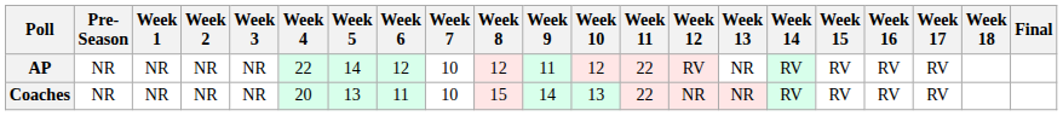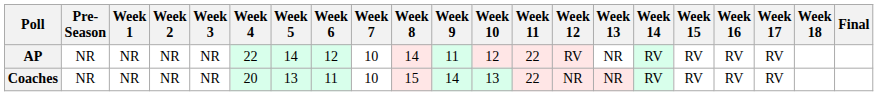 <table class="wikitable" style="white-space:nowrap;font-size:90%">
 <tr>
 <th>Poll</th>
 <th>Pre-<br>Season</th>
 <th>Week<br>1</th>
 <th>Week<br>2</th>
 <th>Week<br>3</th>
 <th>Week<br>4</th>
 <th>Week<br>5</th>
 <th>Week<br>6</th>
 <th>Week<br>7</th>
 <th>Week<br>8</th>
 <th>Week<br>9</th>
 <th>Week<br>10</th>
 <th>Week<br>11</th>
 <th>Week<br>12</th>
 <th>Week<br>13</th>
 <th>Week<br>14</th>
 <th>Week<br>15</th>
 <th>Week<br>16</th>
 <th>Week<br>17</th>
 <th>Week<br>18</th>
 <th>Final</th>
 </tr>
 <tr style="text-align:center;">
 <th>AP</th>
 <td style="background:#FFF;">NR</td>
 <td style="background:#FFF;">NR</td>
 <td style="background:#FFF;">NR</td>
 <td style="background:#FFF;">NR</td>
 <td style="background:#D8FFEB;">22</td>
 <td style="background:#D8FFEB;">14</td>
 <td style="background:#D8FFEB;">12</td>
 <td style="background:#FFF;">10</td>
-<td style="background:#FFE6E6;">12</td>
+<td style="background:#FFE6E6;">14</td>
 <td style="background:#D8FFEB;">11</td>
 <td style="background:#FFE6E6;">12</td>
 <td style="background:#FFE6E6;">22</td>
 <td style="background:#FFE6E6;">RV</td>
 <td style="background:#FFF;">NR</td>
 <td style="background:#D8FFEB;">RV</td>
 <td style="background:#FFF;">RV</td>
 <td style="background:#FFF;">RV</td>
 <td style="background:#FFF;">RV</td>
 <td style="background:#FFF;"></td>
 <td style="background:#FFF;"></td>
 </tr>
 <tr style="text-align:center;">
 <th>Coaches</th>
 <td style="background:#FFF;">NR</td>
 <td style="background:#FFF;">NR</td>
 <td style="background:#FFF;">NR</td>
 <td style="background:#FFF;">NR</td>
 <td style="background:#D8FFEB;">20</td>
 <td style="background:#D8FFEB;">13</td>
 <td style="background:#D8FFEB;">11</td>
 <td style="background:#FFF;">10</td>
 <td style="background:#FFE6E6;">15</td>
 <td style="background:#D8FFEB;">14</td>
 <td style="background:#D8FFEB;">13</td>
 <td style="background:#FFE6E6;">22</td>
 <td style="background:#FFE6E6;">NR</td>
 <td style="background:#FFE6E6;">NR</td>
 <td style="background:#D8FFEB;">RV</td>
 <td style="background:#FFF;">RV</td>
 <td style="background:#FFF;">RV</td>
 <td style="background:#FFF;">RV</td>
 <td style="background:#FFF;"></td>
 <td style="background:#FFF;"></td>
 </tr>
 </table>
